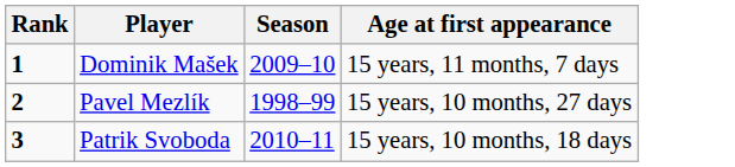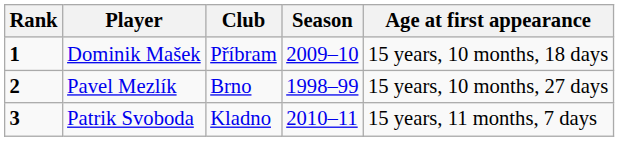 <table class="wikitable">
 <tr>
 <th>Rank</th>
 <th>Player</th>
+<th>Club</th>
 <th>Season</th>
 <th>Age at first appearance</th>
 </tr>
 <tr>
 <td><strong>1</strong></td>
 <td> <a href='#'>Dominik Mašek</a></td>
+<td><a href='#'>Příbram</a></td>
 <td><a href='#'>2009–10</a></td>
-<td>15 years, 11 months, 7 days</td>
+<td>15 years, 10 months, 18 days</td>
 </tr>
 <tr>
 <td><strong>2</strong></td>
 <td> <a href='#'>Pavel Mezlík</a></td>
+<td><a href='#'>Brno</a></td>
 <td><a href='#'>1998–99</a></td>
 <td>15 years, 10 months, 27 days</td>
 </tr>
 <tr>
 <td><strong>3</strong></td>
 <td> <a href='#'>Patrik Svoboda</a></td>
+<td><a href='#'>Kladno</a></td>
 <td><a href='#'>2010–11</a></td>
-<td>15 years, 10 months, 18 days</td>
+<td>15 years, 11 months, 7 days</td>
 </tr>
 </table>
